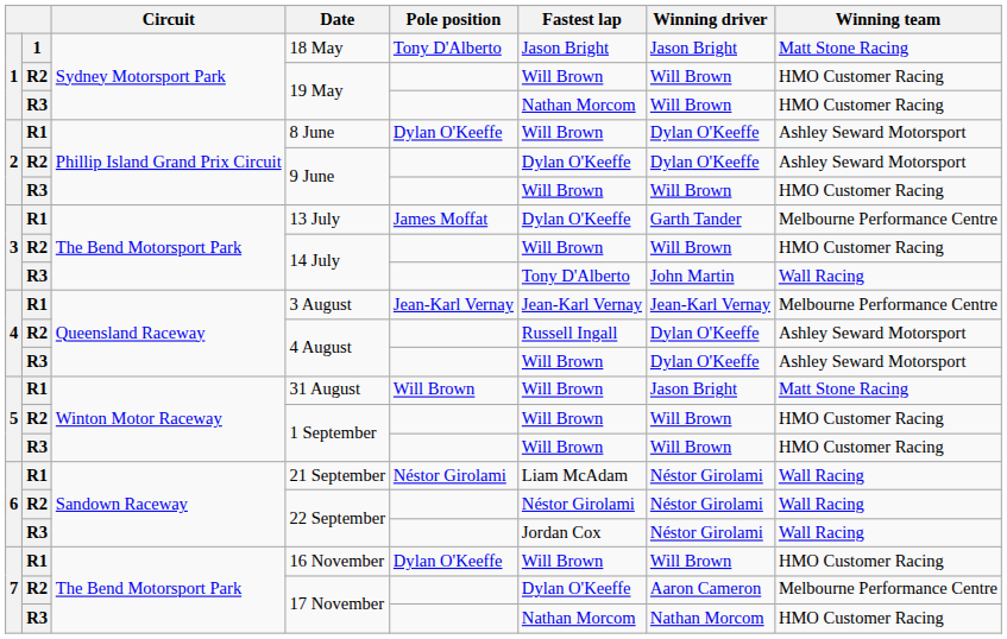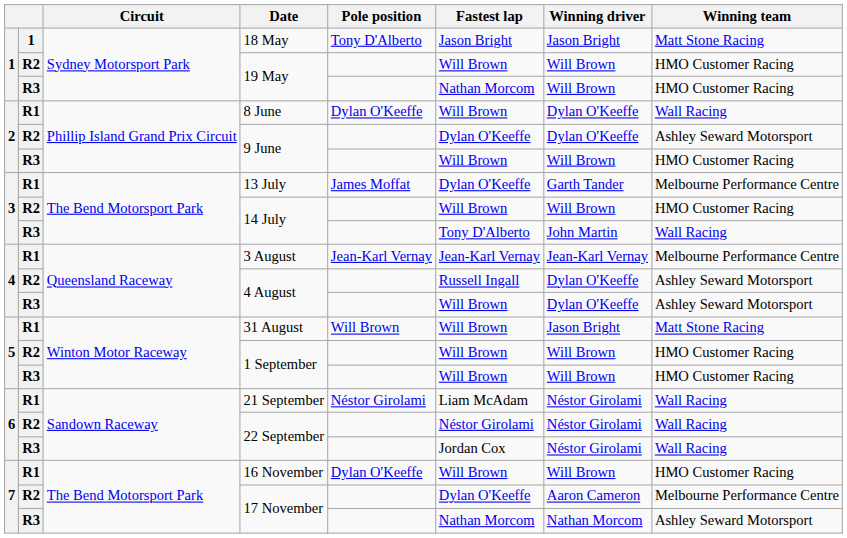 <table class="wikitable" style="font-size:85%;">
 <tr>
 <th colspan=2></th>
 <th>Circuit</th>
 <th>Date</th>
 <th>Pole position</th>
 <th>Fastest lap</th>
 <th>Winning driver</th>
 <th>Winning team</th>
 </tr>
 <tr>
 <th rowspan=3>1</th>
 <th>1</th>
 <td rowspan=3> <a href='#'>Sydney Motorsport Park</a></td>
 <td>18 May</td>
 <td nowrap> <a href='#'>Tony D'Alberto</a></td>
 <td nowrap> <a href='#'>Jason Bright</a></td>
 <td nowrap> <a href='#'>Jason Bright</a></td>
 <td nowrap> <a href='#'>Matt Stone Racing</a></td>
 </tr>
 <tr>
 <th>R2</th>
 <td rowspan="2">19 May</td>
 <td></td>
 <td nowrap> <a href='#'>Will Brown</a></td>
 <td nowrap> <a href='#'>Will Brown</a></td>
 <td nowrap> HMO Customer Racing</td>
 </tr>
 <tr>
 <th>R3</th>
 <td></td>
 <td nowrap> <a href='#'>Nathan Morcom</a></td>
 <td nowrap> <a href='#'>Will Brown</a></td>
 <td nowrap> HMO Customer Racing</td>
 </tr>
 <tr>
 <th rowspan=3>2</th>
 <th>R1</th>
 <td rowspan=3 nowrap> <a href='#'>Phillip Island Grand Prix Circuit</a></td>
 <td>8 June</td>
 <td nowrap> <a href='#'>Dylan O'Keeffe</a></td>
 <td> <a href='#'>Will Brown</a></td>
 <td nowrap> <a href='#'>Dylan O'Keeffe</a></td>
-<td> Ashley Seward Motorsport</td>
+<td> <a href='#'>Wall Racing</a></td>
 </tr>
 <tr>
 <th>R2</th>
 <td rowspan="2">9 June</td>
 <td></td>
 <td> <a href='#'>Dylan O'Keeffe</a></td>
 <td> <a href='#'>Dylan O'Keeffe</a></td>
 <td> Ashley Seward Motorsport</td>
 </tr>
 <tr>
 <th>R3</th>
 <td></td>
 <td> <a href='#'>Will Brown</a></td>
 <td> <a href='#'>Will Brown</a></td>
 <td> HMO Customer Racing</td>
 </tr>
 <tr>
 <th rowspan=3>3</th>
 <th>R1</th>
 <td rowspan=3> <a href='#'>The Bend Motorsport Park</a></td>
 <td>13 July</td>
 <td nowrap> <a href='#'>James Moffat</a></td>
 <td> <a href='#'>Dylan O'Keeffe</a></td>
 <td> <a href='#'>Garth Tander</a></td>
 <td nowrap> Melbourne Performance Centre</td>
 </tr>
 <tr>
 <th>R2</th>
 <td rowspan="2">14 July</td>
 <td></td>
 <td> <a href='#'>Will Brown</a></td>
 <td> <a href='#'>Will Brown</a></td>
 <td> HMO Customer Racing</td>
 </tr>
 <tr>
 <th>R3</th>
 <td></td>
 <td> <a href='#'>Tony D'Alberto</a></td>
 <td> <a href='#'>John Martin</a></td>
 <td> <a href='#'>Wall Racing</a></td>
 </tr>
 <tr>
 <th rowspan=3>4</th>
 <th>R1</th>
 <td rowspan=3> <a href='#'>Queensland Raceway</a></td>
 <td>3 August</td>
 <td nowrap> <a href='#'>Jean-Karl Vernay</a></td>
 <td nowrap> <a href='#'>Jean-Karl Vernay</a></td>
 <td nowrap> <a href='#'>Jean-Karl Vernay</a></td>
 <td> Melbourne Performance Centre</td>
 </tr>
 <tr>
 <th>R2</th>
 <td rowspan="2">4 August</td>
 <td></td>
 <td> <a href='#'>Russell Ingall</a></td>
 <td> <a href='#'>Dylan O'Keeffe</a></td>
 <td> Ashley Seward Motorsport</td>
 </tr>
 <tr>
 <th>R3</th>
 <td></td>
 <td> <a href='#'>Will Brown</a></td>
 <td> <a href='#'>Dylan O'Keeffe</a></td>
 <td> Ashley Seward Motorsport</td>
 </tr>
 <tr>
 <th rowspan=3>5</th>
 <th>R1</th>
 <td rowspan=3> <a href='#'>Winton Motor Raceway</a></td>
 <td>31 August</td>
 <td> <a href='#'>Will Brown</a></td>
 <td> <a href='#'>Will Brown</a></td>
 <td> <a href='#'>Jason Bright</a></td>
 <td> <a href='#'>Matt Stone Racing</a></td>
 </tr>
 <tr>
 <th>R2</th>
 <td rowspan="2">1 September</td>
 <td></td>
 <td> <a href='#'>Will Brown</a></td>
 <td> <a href='#'>Will Brown</a></td>
 <td> HMO Customer Racing</td>
 </tr>
 <tr>
 <th>R3</th>
 <td></td>
 <td> <a href='#'>Will Brown</a></td>
 <td> <a href='#'>Will Brown</a></td>
 <td> HMO Customer Racing</td>
 </tr>
 <tr>
 <th rowspan=3>6</th>
 <th>R1</th>
 <td rowspan=3> <a href='#'>Sandown Raceway</a></td>
 <td nowrap="">21 September</td>
 <td> <a href='#'>Néstor Girolami</a></td>
 <td> Liam McAdam</td>
 <td> <a href='#'>Néstor Girolami</a></td>
 <td> <a href='#'>Wall Racing</a></td>
 </tr>
 <tr>
 <th>R2</th>
 <td rowspan="2">22 September</td>
 <td></td>
 <td> <a href='#'>Néstor Girolami</a></td>
 <td> <a href='#'>Néstor Girolami</a></td>
 <td> <a href='#'>Wall Racing</a></td>
 </tr>
 <tr>
 <th>R3</th>
 <td></td>
 <td> Jordan Cox</td>
 <td> <a href='#'>Néstor Girolami</a></td>
 <td> <a href='#'>Wall Racing</a></td>
 </tr>
 <tr>
 <th rowspan=3>7</th>
 <th>R1</th>
 <td rowspan=3> <a href='#'>The Bend Motorsport Park</a></td>
 <td>16 November</td>
 <td> <a href='#'>Dylan O'Keeffe</a></td>
 <td> <a href='#'>Will Brown</a></td>
 <td> <a href='#'>Will Brown</a></td>
 <td> HMO Customer Racing</td>
 </tr>
 <tr>
 <th>R2</th>
 <td rowspan="2">17 November</td>
 <td></td>
 <td> <a href='#'>Dylan O'Keeffe</a></td>
 <td> <a href='#'>Aaron Cameron</a></td>
 <td> Melbourne Performance Centre</td>
 </tr>
 <tr>
 <th>R3</th>
 <td></td>
 <td> <a href='#'>Nathan Morcom</a></td>
 <td> <a href='#'>Nathan Morcom</a></td>
-<td> HMO Customer Racing</td>
+<td> Ashley Seward Motorsport</td>
 </tr>
 </table>
